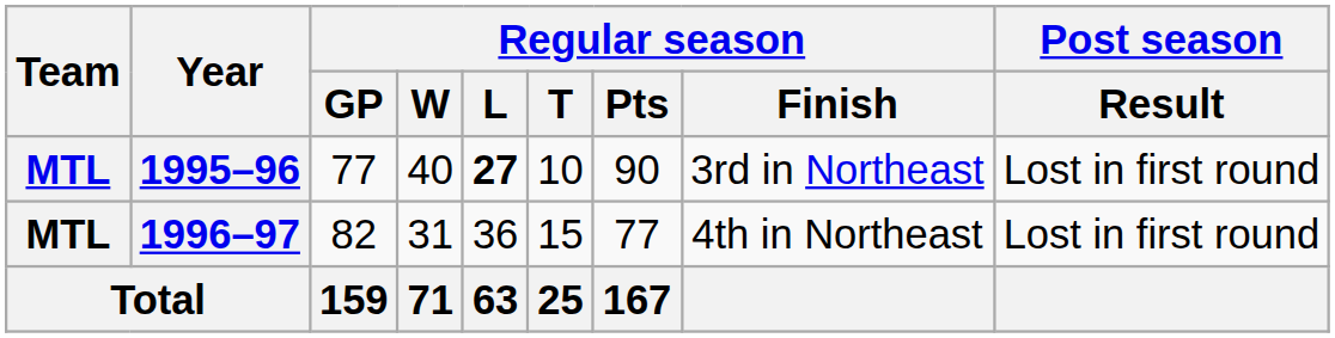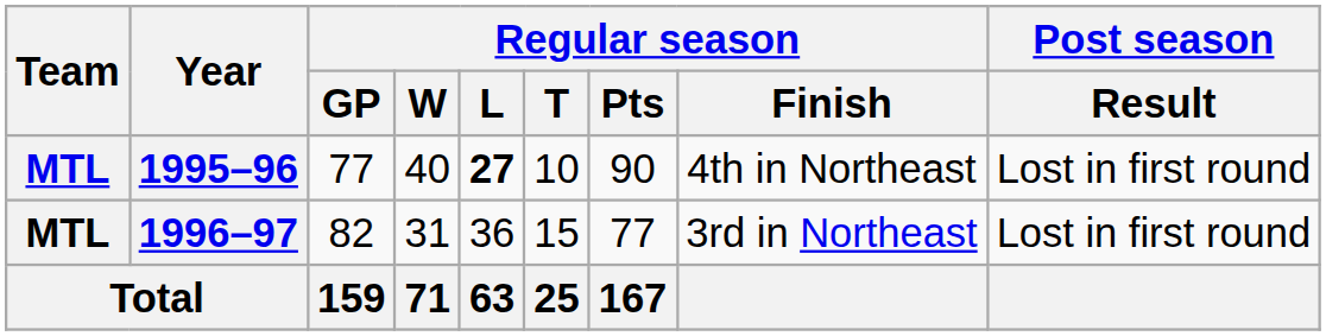 <table class="wikitable" style="font-size: 95%; text-align:center;">
 <tr>
 <th rowspan="2">Team</th>
 <th rowspan="2">Year</th>
 <th colspan="6"><a href='#'>Regular season</a></th>
 <th colspan="1"><a href='#'>Post season</a></th>
 </tr>
 <tr>
 <th>GP</th>
 <th>W</th>
 <th>L</th>
 <th>T</th>
 <th>Pts</th>
 <th>Finish</th>
 <th>Result</th>
 </tr>
 <tr>
 <th><a href='#'>MTL</a></th>
 <th><a href='#'>1995–96</a></th>
 <td>77</td>
 <td>40</td>
 <td><strong>27</strong></td>
 <td>10</td>
 <td>90</td>
-<td>3rd in <a href='#'>Northeast</a></td>
+<td>4th in Northeast</td>
 <td>Lost in first round</td>
 </tr>
 <tr>
 <th>MTL</th>
 <th><a href='#'>1996–97</a></th>
 <td>82</td>
 <td>31</td>
 <td>36</td>
 <td>15</td>
 <td>77</td>
-<td>4th in Northeast</td>
+<td>3rd in <a href='#'>Northeast</a></td>
 <td>Lost in first round</td>
 </tr>
 <tr>
 <th colspan="2">Total</th>
 <th>159</th>
 <th>71</th>
 <th>63</th>
 <th>25</th>
 <th>167</th>
 <th></th>
 <th></th>
 </tr>
 </table>
